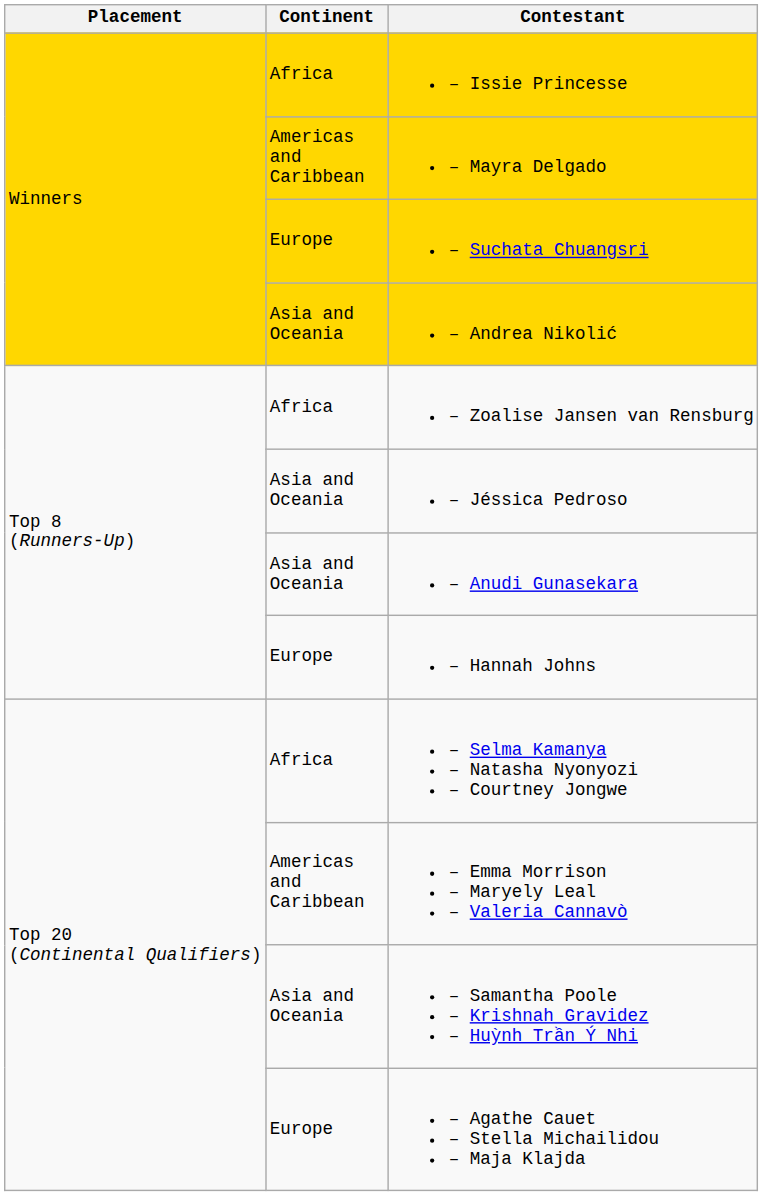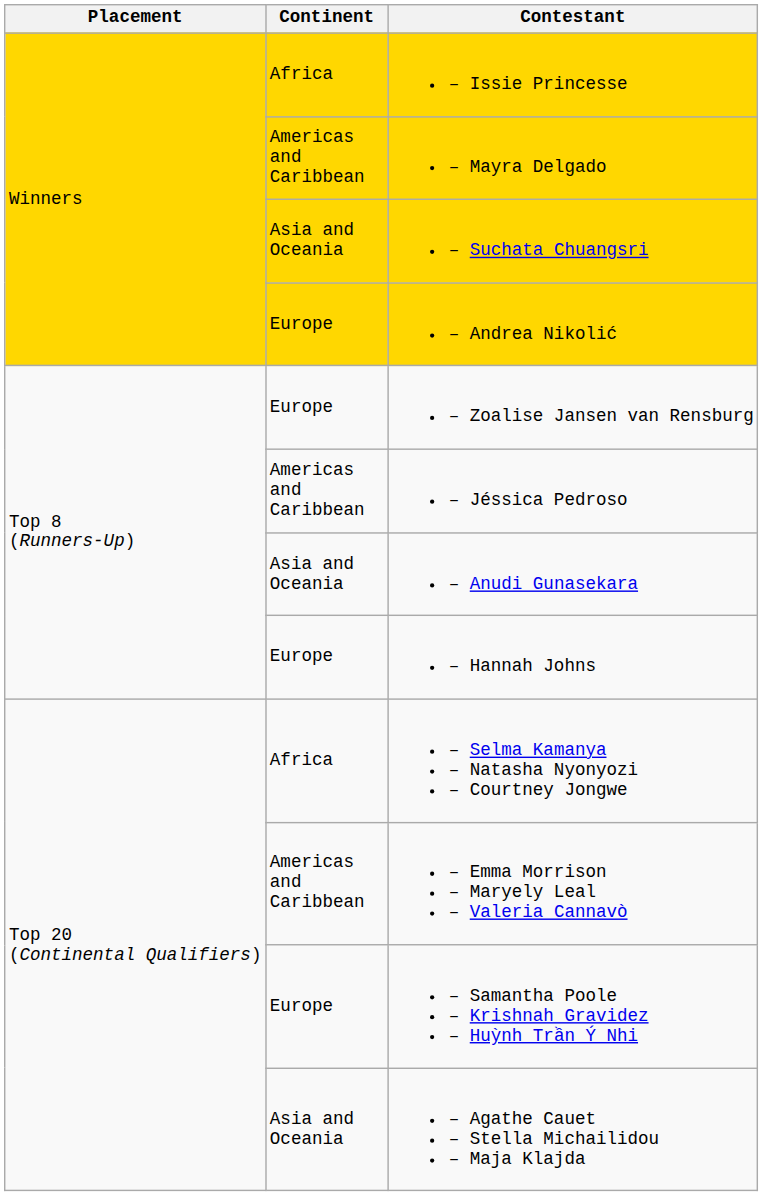 <table class="wikitable sortable" style="font-size:95%;">
 <tr>
 <th>Placement</th>
 <th style="width:80px;">Continent</th>
 <th>Contestant</th>
 </tr>
 <tr style="background:gold;">
 <td rowspan=4>Winners</td>
 <td>Africa</td>
 <td><br><ul><li> – Issie Princesse</li></ul></td>
 </tr>
 <tr style="background:gold;">
 <td>Americas and Caribbean</td>
 <td><br><ul><li> – Mayra Delgado</li></ul></td>
 </tr>
 <tr style="background:gold;">
-<td>Europe</td>
+<td>Asia and Oceania</td>
 <td><br><ul><li> – <a href='#'>Suchata Chuangsri</a></li></ul></td>
 </tr>
 <tr style="background:gold;">
-<td style="vertical-align:middle;">Asia and Oceania</td>
+<td>Europe</td>
 <td><br><ul><li> – Andrea Nikolić</li></ul></td>
 </tr>
 <tr>
 <td rowspan="4">Top 8<br>(<em>Runners-Up</em>)</td>
-<td style="vertical-align:middle;">Africa</td>
+<td style="vertical-align:middle;">Europe</td>
 <td><br><ul><li> – Zoalise Jansen van Rensburg</li></ul></td>
 </tr>
 <tr>
-<td style="vertical-align:middle;">Asia and Oceania</td>
+<td style="vertical-align:middle;">Americas and Caribbean</td>
 <td><br><ul><li> – Jéssica Pedroso</li></ul></td>
 </tr>
 <tr>
 <td style="vertical-align:middle;">Asia and Oceania</td>
 <td><br><ul><li> – <a href='#'>Anudi Gunasekara</a></li></ul></td>
 </tr>
 <tr>
 <td style="vertical-align:middle;">Europe</td>
 <td><br><ul><li> – Hannah Johns</li></ul></td>
 </tr>
 <tr>
 <td rowspan="4">Top 20<br>(<em>Continental Qualifiers</em>)</td>
 <td style="vertical-align:middle;">Africa</td>
 <td><br><ul><li> – <a href='#'>Selma Kamanya</a></li><li> – Natasha Nyonyozi</li><li> – Courtney Jongwe</li></ul></td>
 </tr>
 <tr>
 <td style="vertical-align:middle;">Americas and Caribbean</td>
 <td><br><ul><li> – Emma Morrison</li><li> – Maryely Leal</li><li> – <a href='#'>Valeria Cannavò</a></li></ul></td>
 </tr>
 <tr>
-<td style="vertical-align:middle;">Asia and Oceania</td>
+<td style="vertical-align:middle;">Europe</td>
 <td><br><ul><li> – Samantha Poole</li><li> – <a href='#'>Krishnah Gravidez</a></li><li> – <a href='#'>Huỳnh Trần Ý Nhi</a></li></ul></td>
 </tr>
 <tr>
-<td style="vertical-align:middle;">Europe</td>
+<td style="vertical-align:middle;">Asia and Oceania</td>
 <td><br><ul><li> – Agathe Cauet</li><li> – Stella Michailidou</li><li> – Maja Klajda</li></ul></td>
 </tr>
 </table>
